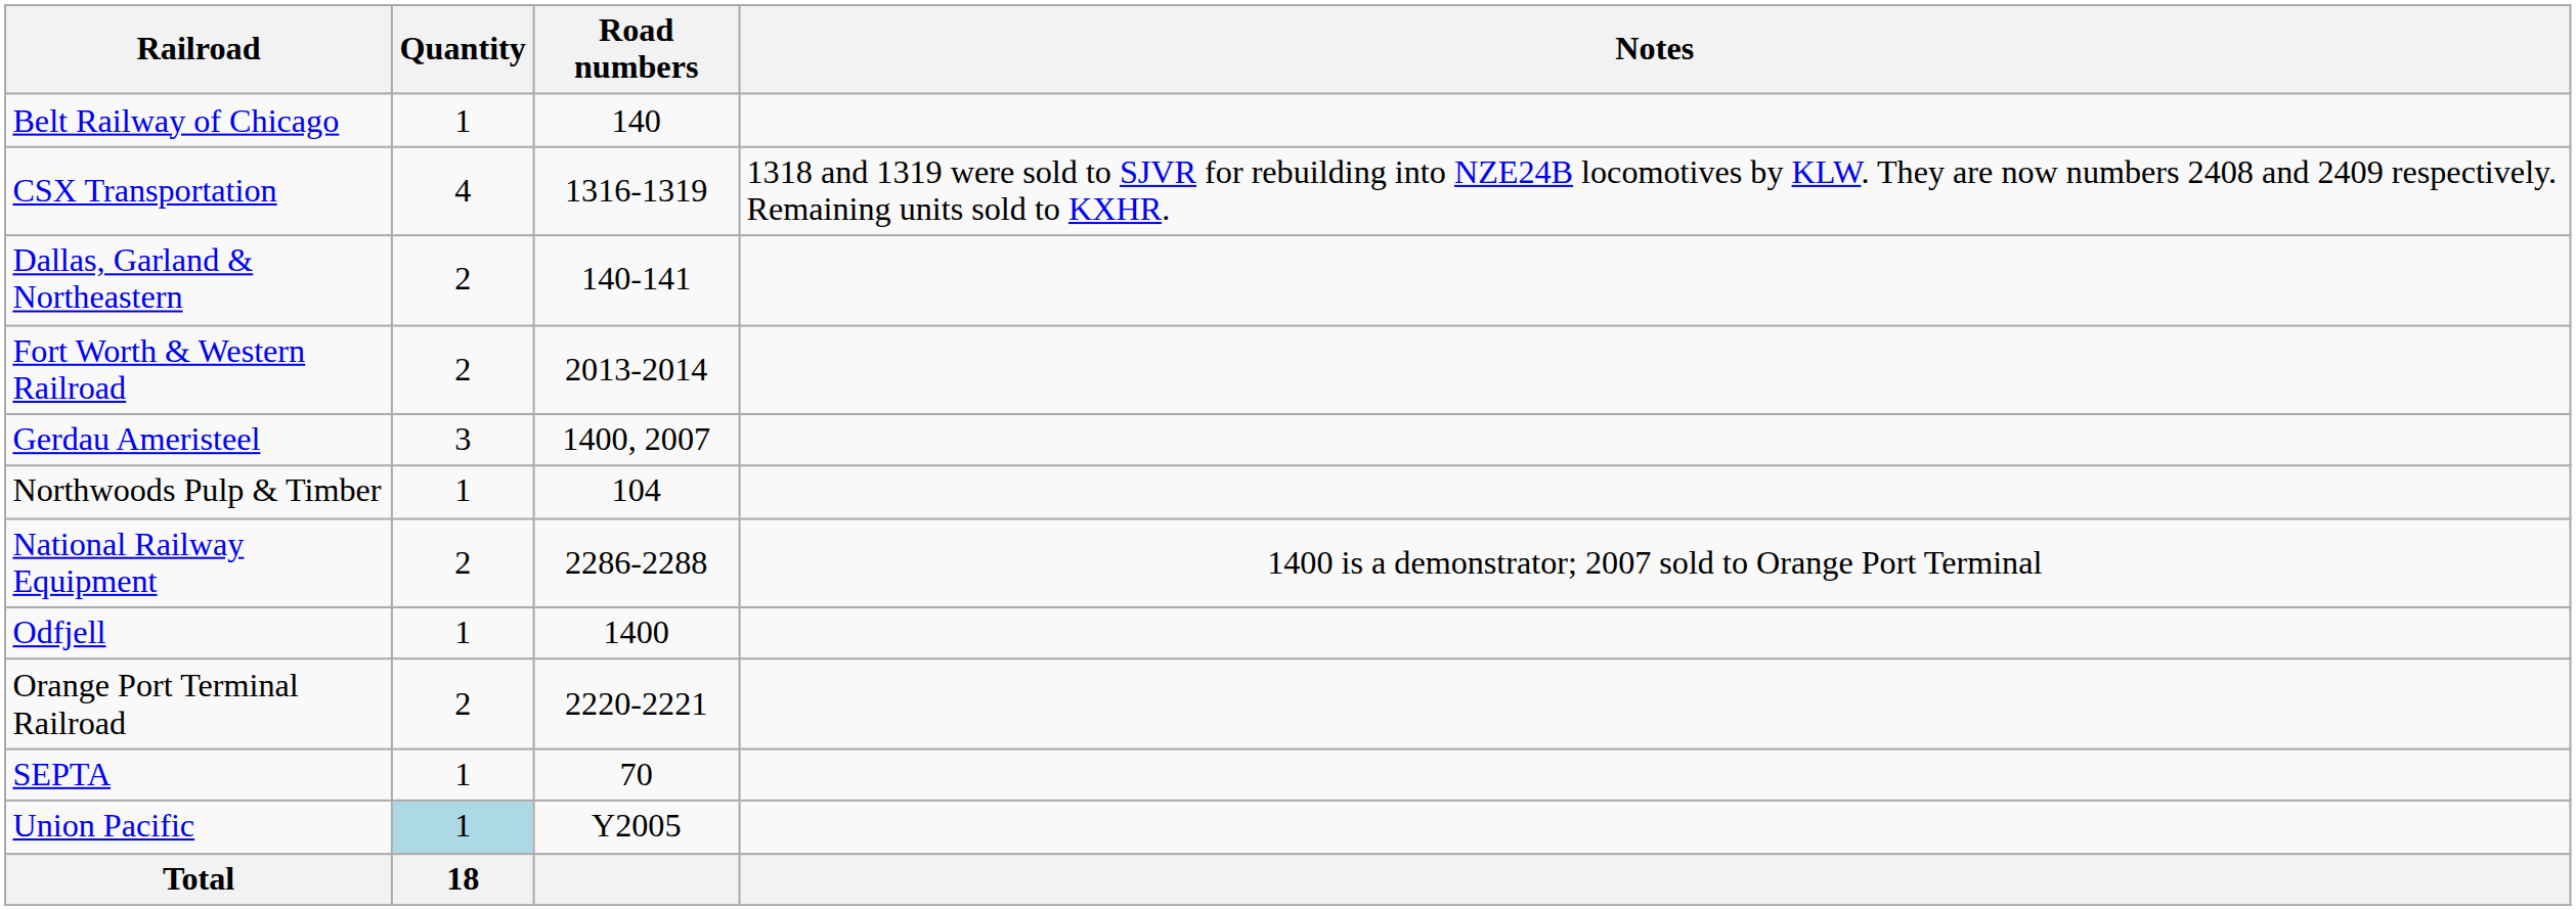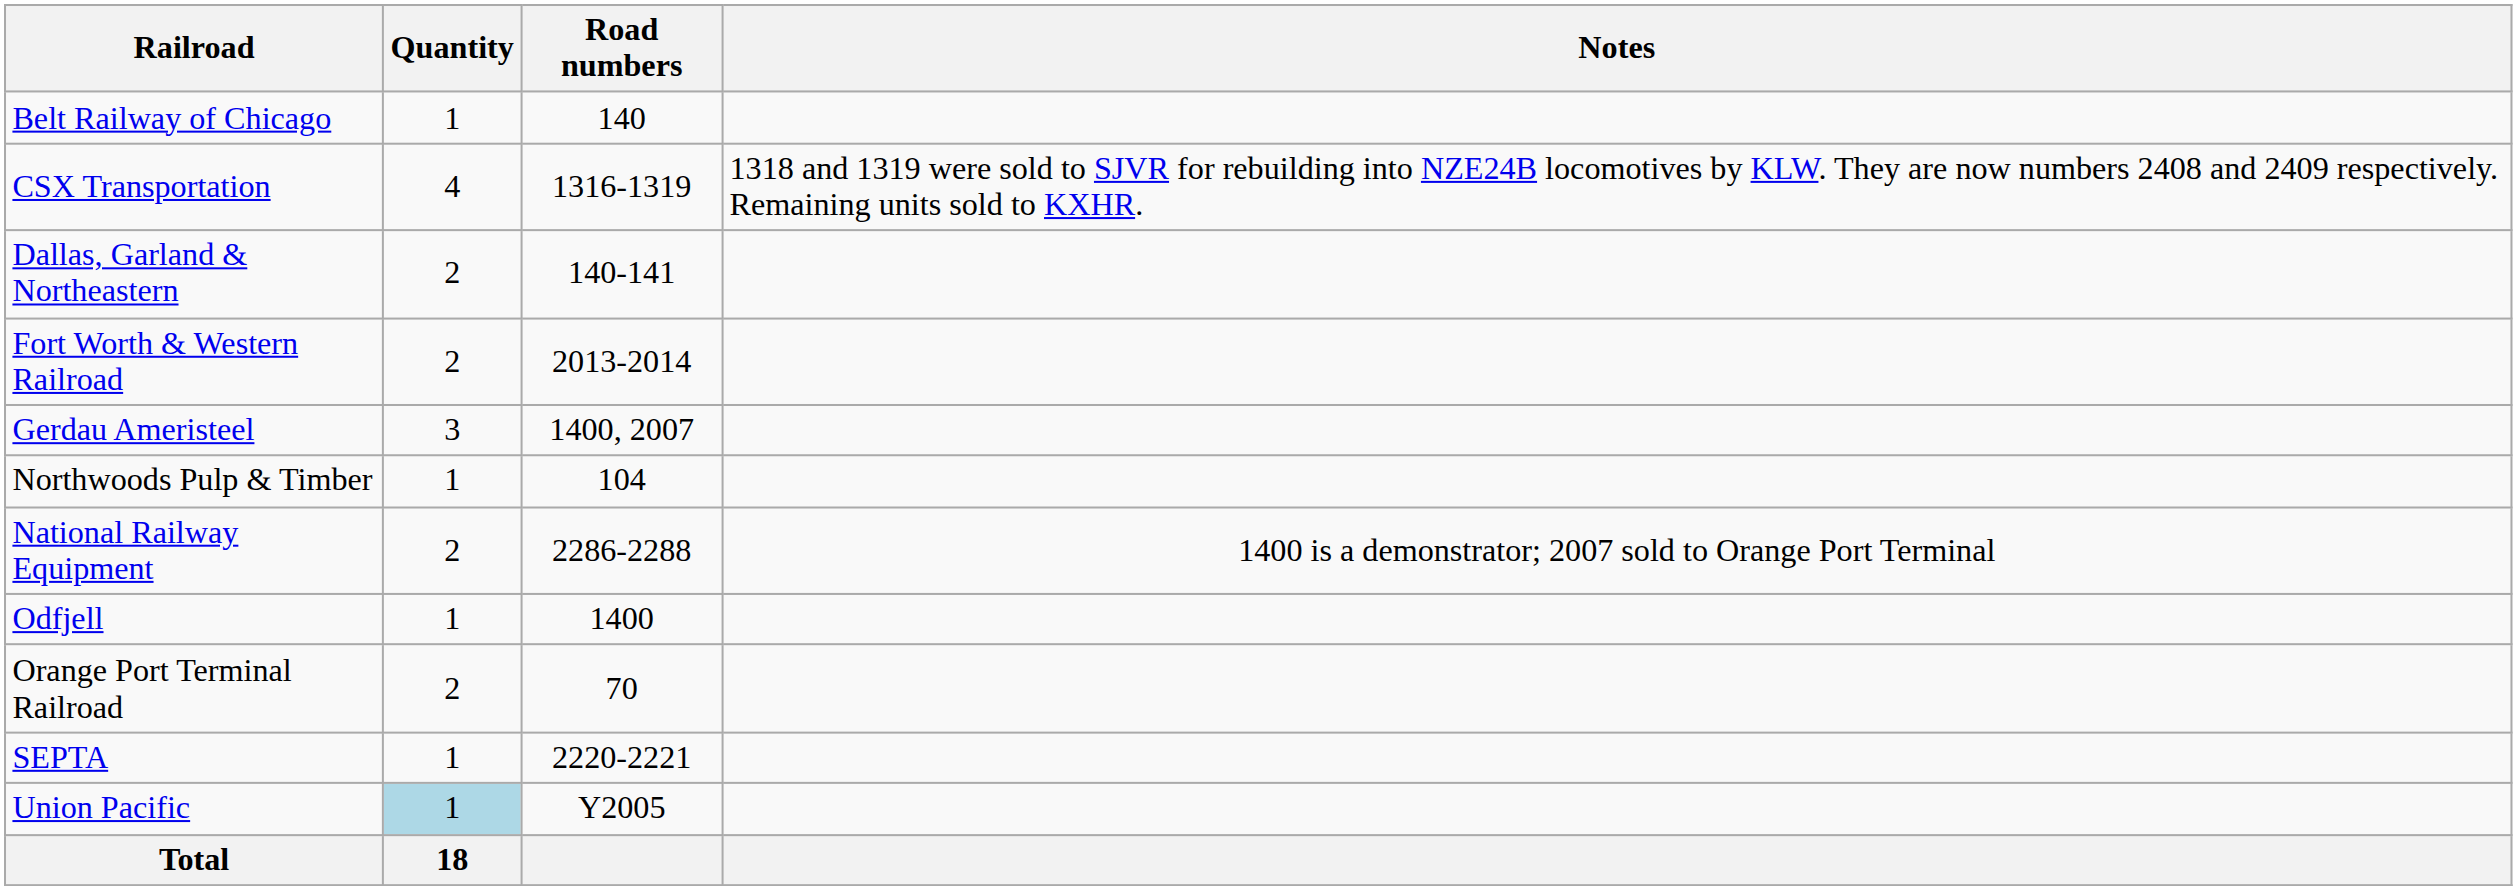 <table class="wikitable">
 <tr>
 <th>Railroad</th>
 <th>Quantity</th>
 <th>Road numbers</th>
 <th>Notes</th>
 </tr>
 <tr>
 <td><a href='#'>Belt Railway of Chicago</a></td>
 <td style="text-align:center;">1</td>
 <td style="text-align:center;">140</td>
 <td></td>
 </tr>
 <tr>
 <td><a href='#'>CSX Transportation</a></td>
 <td style="text-align:center;">4</td>
 <td style="text-align:center;">1316-1319</td>
 <td>1318 and 1319 were sold to <a href='#'>SJVR</a> for rebuilding into <a href='#'>NZE24B</a> locomotives by <a href='#'>KLW</a>. They are now numbers 2408 and 2409 respectively. Remaining units sold to <a href='#'>KXHR</a>.</td>
 </tr>
 <tr>
 <td><a href='#'>Dallas, Garland & Northeastern</a></td>
 <td style="text-align:center;">2</td>
 <td style="text-align:center;">140-141</td>
 <td></td>
 </tr>
 <tr>
 <td><a href='#'>Fort Worth & Western Railroad</a></td>
 <td style="text-align:center;">2</td>
 <td style="text-align:center;">2013-2014</td>
 <td></td>
 </tr>
 <tr>
 <td><a href='#'>Gerdau Ameristeel</a></td>
 <td style="text-align:center;">3</td>
 <td style="text-align:center;">1400, 2007</td>
 <td></td>
 </tr>
 <tr>
 <td>Northwoods Pulp & Timber</td>
 <td style="text-align:center;">1</td>
 <td style="text-align:center;">104</td>
 <td></td>
 </tr>
 <tr>
 <td><a href='#'>National Railway Equipment</a></td>
 <td style="text-align:center;">2</td>
 <td style="text-align:center;">2286-2288</td>
 <td style="text-align:center;">1400 is a demonstrator; 2007 sold to Orange Port Terminal</td>
 </tr>
 <tr>
 <td><a href='#'>Odfjell</a></td>
 <td style="text-align:center;">1</td>
 <td style="text-align:center;">1400</td>
 <td></td>
 </tr>
 <tr>
 <td>Orange Port Terminal Railroad</td>
 <td style="text-align:center;">2</td>
-<td style="text-align:center;">2220-2221</td>
+<td style="text-align:center;">70</td>
 <td></td>
 </tr>
 <tr>
 <td><a href='#'>SEPTA</a></td>
 <td style="text-align:center;">1</td>
-<td style="text-align:center;">70</td>
+<td style="text-align:center;">2220-2221</td>
 <td></td>
 </tr>
 <tr>
 <td><a href='#'>Union Pacific</a></td>
 <td style="background: lightblue; text-align:center;">1</td>
 <td style="text-align:center;">Y2005</td>
 <td></td>
 </tr>
 <tr>
 <th>Total</th>
 <th>18</th>
 <th></th>
 <th></th>
 </tr>
 <tr>
 </tr>
 </table>
